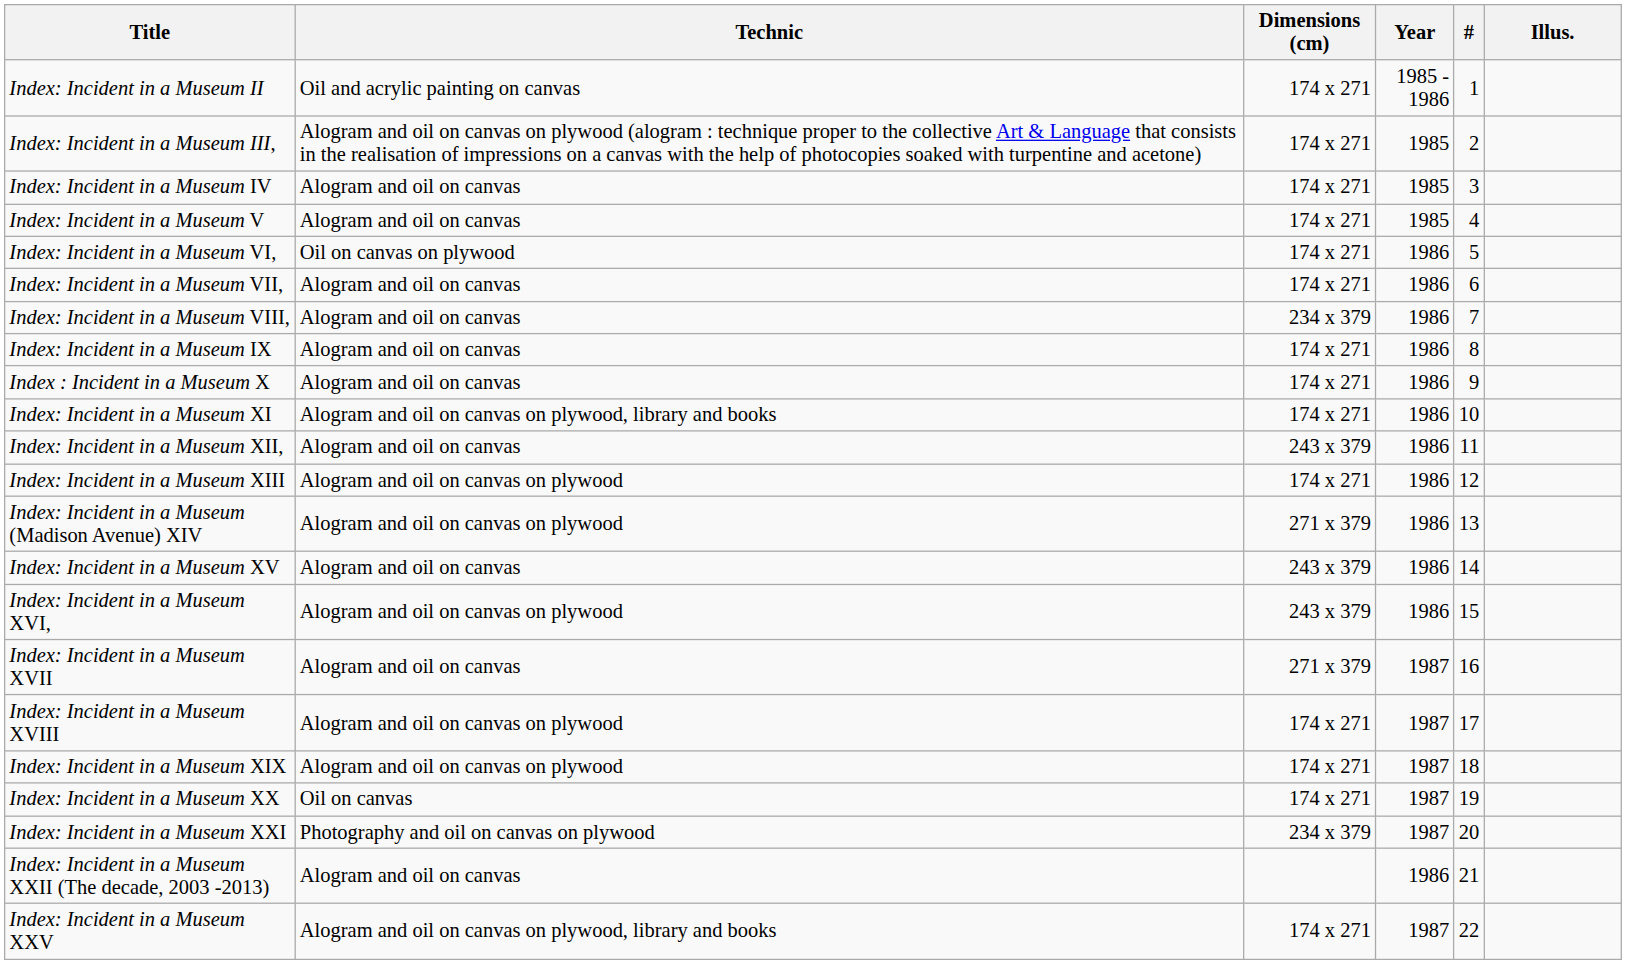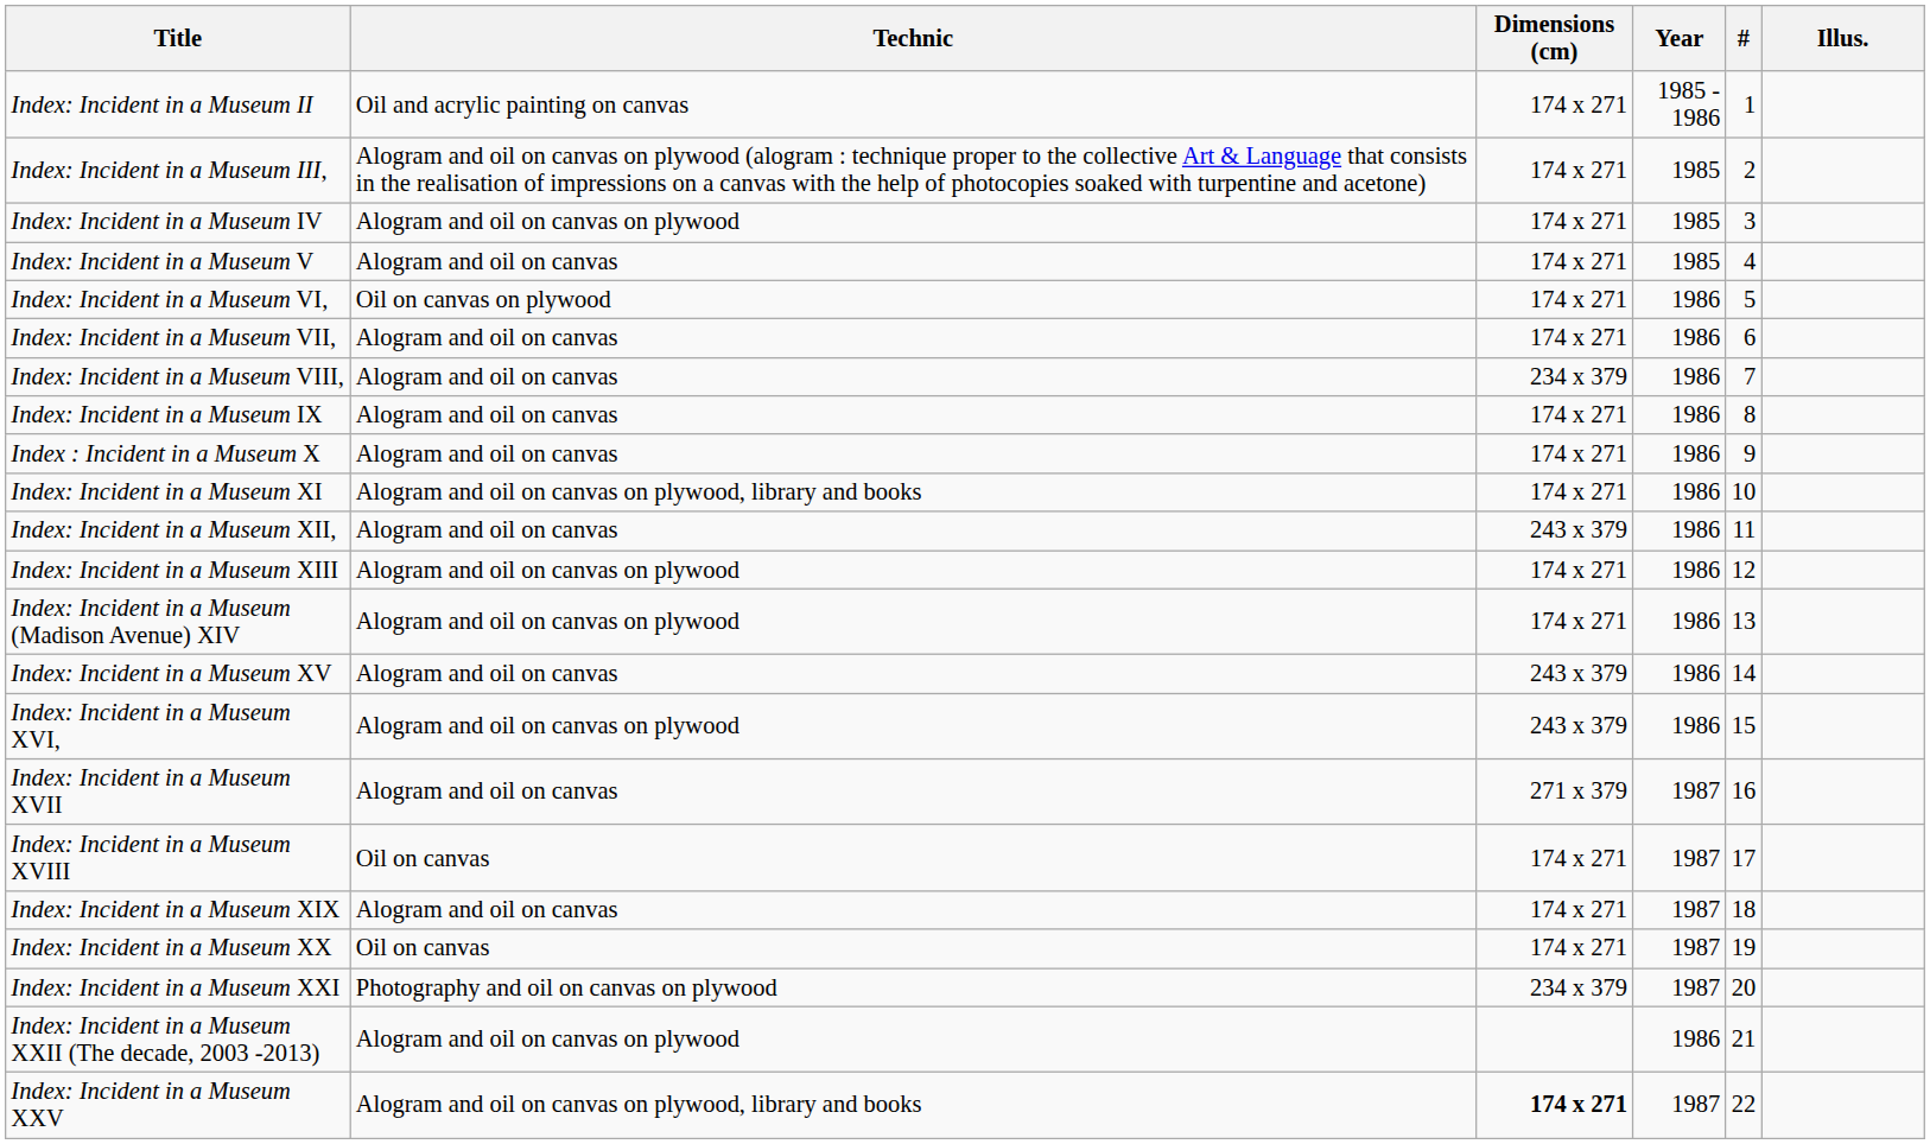 <table class="wikitable sortable" style="width:100%; margin-top:0.5em;">
 <tr>
 <th scope="col">Title</th>
 <th scope="col">Technic</th>
 <th scope="col">Dimensions (cm)</th>
 <th scope="col">Year</th>
 <th scope="col">#</th>
 <th class="unsortable" scope="col" width="100">Illus.</th>
 </tr>
 <tr>
 <td><em>Index: Incident in a Museum II</em></td>
 <td>Oil and acrylic painting on canvas</td>
 <td align="right">174 x 271</td>
 <td align="right">1985 - 1986</td>
 <td align="right">1</td>
 <td></td>
 </tr>
 <tr>
 <td><em>Index: Incident in a Museum III</em>,</td>
 <td>Alogram and oil on canvas on plywood (alogram : technique proper to the collective <a href='#'>Art & Language</a> that consists in the realisation of impressions on a canvas with the help of photocopies soaked with turpentine and acetone)</td>
 <td align="right">174 x 271</td>
 <td align="right">1985</td>
 <td align="right">2</td>
 <td></td>
 </tr>
 <tr>
 <td><em>Index: Incident in a Museum</em> IV</td>
-<td>Alogram and oil on canvas</td>
+<td>Alogram and oil on canvas on plywood</td>
 <td align="right">174 x 271</td>
 <td align="right">1985</td>
 <td align="right">3</td>
 <td></td>
 </tr>
 <tr>
 <td><em>Index: Incident in a Museum</em> V</td>
 <td>Alogram and oil on canvas</td>
 <td align="right">174 x 271</td>
 <td align="right">1985</td>
 <td align="right">4</td>
 <td></td>
 </tr>
 <tr>
 <td><em>Index: Incident in a Museum</em> VI,</td>
 <td>Oil on canvas on plywood</td>
 <td align="right">174 x 271</td>
 <td align="right">1986</td>
 <td align="right">5</td>
 <td></td>
 </tr>
 <tr>
 <td><em>Index: Incident in a Museum</em> VII,</td>
 <td>Alogram and oil on canvas</td>
 <td align="right">174 x 271</td>
 <td align="right">1986</td>
 <td align="right">6</td>
 <td></td>
 </tr>
 <tr>
 <td><em>Index: Incident in a Museum</em> VIII,</td>
 <td>Alogram and oil on canvas</td>
 <td align="right">234 x 379</td>
 <td align="right">1986</td>
 <td align="right">7</td>
 <td></td>
 </tr>
 <tr>
 <td><em>Index: Incident in a Museum</em> IX</td>
 <td>Alogram and oil on canvas</td>
 <td align="right">174 x 271</td>
 <td align="right">1986</td>
 <td align="right">8</td>
 <td></td>
 </tr>
 <tr>
 <td><em>Index : Incident in a Museum</em> X</td>
 <td>Alogram and oil on canvas</td>
 <td align="right">174 x 271</td>
 <td align="right">1986</td>
 <td align="right">9</td>
 <td></td>
 </tr>
 <tr>
 <td><em>Index: Incident in a Museum</em> XI</td>
 <td>Alogram and oil on canvas on plywood, library and books</td>
 <td align="right">174 x 271</td>
 <td align="right">1986</td>
 <td align="right">10</td>
 <td></td>
 </tr>
 <tr>
 <td><em>Index: Incident in a Museum</em> XII,</td>
 <td>Alogram and oil on canvas</td>
 <td align="right">243 x 379</td>
 <td align="right">1986</td>
 <td align="right">11</td>
 <td></td>
 </tr>
 <tr>
 <td><em>Index: Incident in a Museum</em> XIII</td>
 <td>Alogram and oil on canvas on plywood</td>
 <td align="right">174 x 271</td>
 <td align="right">1986</td>
 <td align="right">12</td>
 <td></td>
 </tr>
 <tr>
 <td><em>Index: Incident in a Museum</em> (Madison Avenue) XIV</td>
 <td>Alogram and oil on canvas on plywood</td>
-<td align="right">271 x 379</td>
+<td align="right">174 x 271</td>
 <td align="right">1986</td>
 <td align="right">13</td>
 <td></td>
 </tr>
 <tr>
 <td><em>Index: Incident in a Museum</em> XV</td>
 <td>Alogram and oil on canvas</td>
 <td align="right">243 x 379</td>
 <td align="right">1986</td>
 <td align="right">14</td>
 <td></td>
 </tr>
 <tr>
 <td><em>Index: Incident in a Museum</em> XVI,</td>
 <td>Alogram and oil on canvas on plywood</td>
 <td align="right">243 x 379</td>
 <td align="right">1986</td>
 <td align="right">15</td>
 <td></td>
 </tr>
 <tr>
 <td><em>Index: Incident in a Museum</em> XVII</td>
 <td>Alogram and oil on canvas</td>
 <td align="right">271 x 379</td>
 <td align="right">1987</td>
 <td align="right">16</td>
 <td></td>
 </tr>
 <tr>
 <td><em>Index: Incident in a Museum</em> XVIII</td>
-<td>Alogram and oil on canvas on plywood</td>
+<td>Oil on canvas</td>
 <td align="right">174 x 271</td>
 <td align="right">1987</td>
 <td align="right">17</td>
 <td></td>
 </tr>
 <tr>
 <td><em>Index: Incident in a Museum</em> XIX</td>
-<td>Alogram and oil on canvas on plywood</td>
+<td>Alogram and oil on canvas</td>
 <td align="right">174 x 271</td>
 <td align="right">1987</td>
 <td align="right">18</td>
 <td></td>
 </tr>
 <tr>
 <td><em>Index: Incident in a Museum</em> XX</td>
 <td>Oil on canvas</td>
 <td align="right">174 x 271</td>
 <td align="right">1987</td>
 <td align="right">19</td>
 <td></td>
 </tr>
 <tr>
 <td><em>Index: Incident in a Museum</em> XXI</td>
 <td>Photography and oil on canvas on plywood</td>
 <td align="right">234 x 379</td>
 <td align="right">1987</td>
 <td align="right">20</td>
 <td></td>
 </tr>
 <tr>
 <td><em>Index: Incident in a Museum</em> XXII (The decade, 2003 -2013)</td>
-<td>Alogram and oil on canvas</td>
+<td>Alogram and oil on canvas on plywood</td>
 <td align="right"></td>
 <td align="right">1986</td>
 <td align="right">21</td>
 <td></td>
 </tr>
 <tr>
 <td><em>Index: Incident in a Museum</em> XXV</td>
 <td>Alogram and oil on canvas on plywood, library and books</td>
-<td align="right">174 x 271</td>
+<td align="right"><strong>174 x 271</strong></td>
 <td align="right">1987</td>
 <td align="right">22</td>
 <td></td>
 </tr>
 <tr>
 </tr>
 </table>
